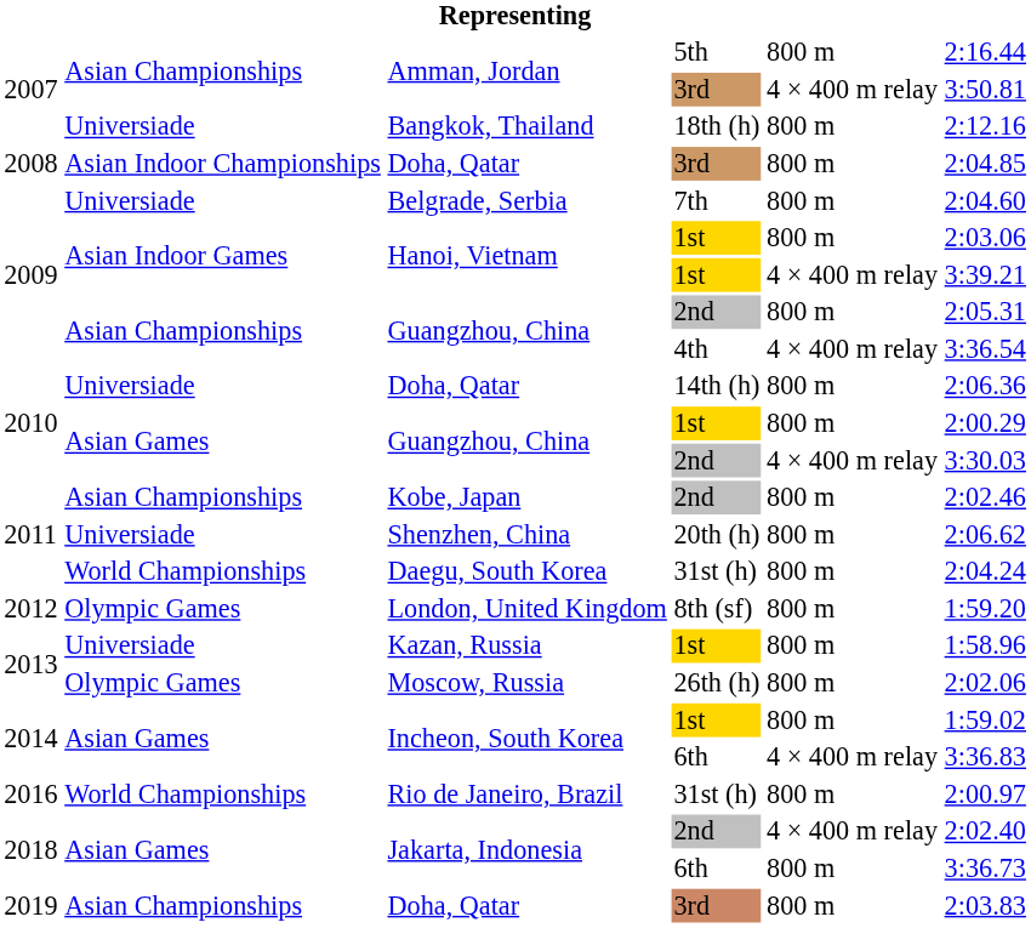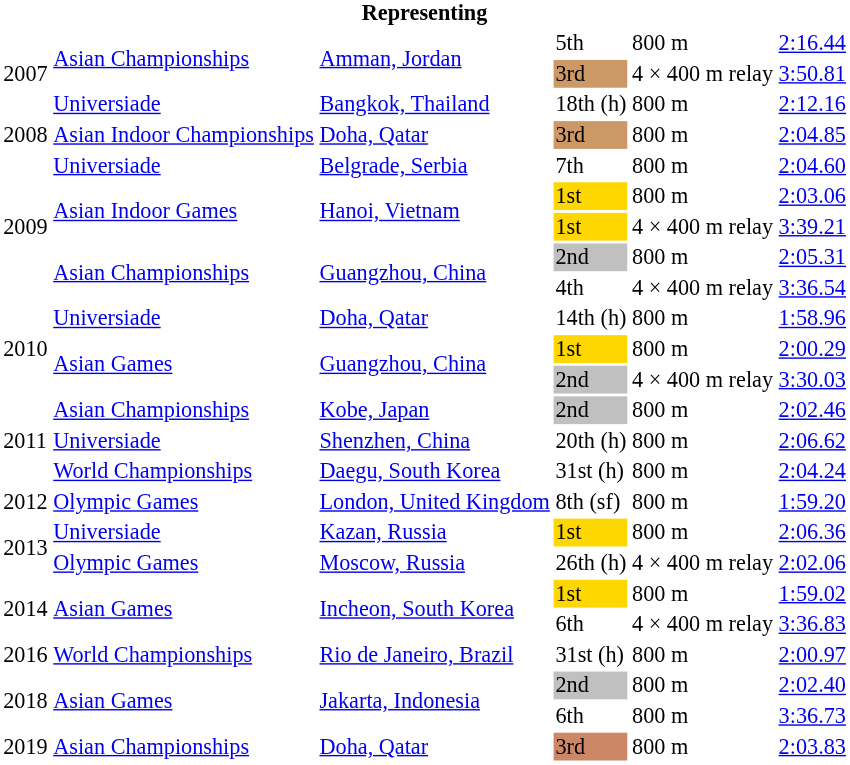 <table>
 <tr>
 <th colspan="6">Representing </th>
 </tr>
 <tr>
 <td rowspan=3>2007</td>
 <td rowspan=2><a href='#'>Asian Championships</a></td>
 <td rowspan=2><a href='#'>Amman, Jordan</a></td>
 <td>5th</td>
 <td>800 m</td>
 <td><a href='#'>2:16.44</a></td>
 </tr>
 <tr>
 <td bgcolor=cc9966>3rd</td>
 <td>4 × 400 m relay</td>
 <td><a href='#'>3:50.81</a></td>
 </tr>
 <tr>
 <td><a href='#'>Universiade</a></td>
 <td><a href='#'>Bangkok, Thailand</a></td>
 <td>18th (h)</td>
 <td>800 m</td>
 <td><a href='#'>2:12.16</a></td>
 </tr>
 <tr>
 <td>2008</td>
 <td><a href='#'>Asian Indoor Championships</a></td>
 <td><a href='#'>Doha, Qatar</a></td>
 <td bgcolor=cc9966>3rd</td>
 <td>800 m</td>
 <td><a href='#'>2:04.85</a></td>
 </tr>
 <tr>
 <td rowspan=5>2009</td>
 <td><a href='#'>Universiade</a></td>
 <td><a href='#'>Belgrade, Serbia</a></td>
 <td>7th</td>
 <td>800 m</td>
 <td><a href='#'>2:04.60</a></td>
 </tr>
 <tr>
 <td rowspan=2><a href='#'>Asian Indoor Games</a></td>
 <td rowspan=2><a href='#'>Hanoi, Vietnam</a></td>
 <td bgcolor=gold>1st</td>
 <td>800 m</td>
 <td><a href='#'>2:03.06</a></td>
 </tr>
 <tr>
 <td bgcolor=gold>1st</td>
 <td>4 × 400 m relay</td>
 <td><a href='#'>3:39.21</a></td>
 </tr>
 <tr>
 <td rowspan=2><a href='#'>Asian Championships</a></td>
 <td rowspan=2><a href='#'>Guangzhou, China</a></td>
 <td bgcolor=silver>2nd</td>
 <td>800 m</td>
 <td><a href='#'>2:05.31</a></td>
 </tr>
 <tr>
 <td>4th</td>
 <td>4 × 400 m relay</td>
 <td><a href='#'>3:36.54</a></td>
 </tr>
 <tr>
 <td rowspan=3>2010</td>
 <td><a href='#'>Universiade</a></td>
 <td><a href='#'>Doha, Qatar</a></td>
 <td>14th (h)</td>
 <td>800 m</td>
-<td><a href='#'>2:06.36</a></td>
+<td><a href='#'>1:58.96</a></td>
 </tr>
 <tr>
 <td rowspan=2><a href='#'>Asian Games</a></td>
 <td rowspan=2><a href='#'>Guangzhou, China</a></td>
 <td bgcolor=gold>1st</td>
 <td>800 m</td>
 <td><a href='#'>2:00.29</a></td>
 </tr>
 <tr>
 <td bgcolor=silver>2nd</td>
 <td>4 × 400 m relay</td>
 <td><a href='#'>3:30.03</a></td>
 </tr>
 <tr>
 <td rowspan=3>2011</td>
 <td><a href='#'>Asian Championships</a></td>
 <td><a href='#'>Kobe, Japan</a></td>
 <td bgcolor=silver>2nd</td>
 <td>800 m</td>
 <td><a href='#'>2:02.46</a></td>
 </tr>
 <tr>
 <td><a href='#'>Universiade</a></td>
 <td><a href='#'>Shenzhen, China</a></td>
 <td>20th (h)</td>
 <td>800 m</td>
 <td><a href='#'>2:06.62</a></td>
 </tr>
 <tr>
 <td><a href='#'>World Championships</a></td>
 <td><a href='#'>Daegu, South Korea</a></td>
 <td>31st (h)</td>
 <td>800 m</td>
 <td><a href='#'>2:04.24</a></td>
 </tr>
 <tr>
 <td>2012</td>
 <td><a href='#'>Olympic Games</a></td>
 <td><a href='#'>London, United Kingdom</a></td>
 <td>8th (sf)</td>
 <td>800 m</td>
 <td><a href='#'>1:59.20</a></td>
 </tr>
 <tr>
 <td rowspan=2>2013</td>
 <td><a href='#'>Universiade</a></td>
 <td><a href='#'>Kazan, Russia</a></td>
 <td bgcolor=gold>1st</td>
 <td>800 m</td>
-<td><a href='#'>1:58.96</a></td>
+<td><a href='#'>2:06.36</a></td>
 </tr>
 <tr>
 <td><a href='#'>Olympic Games</a></td>
 <td><a href='#'>Moscow, Russia</a></td>
 <td>26th (h)</td>
-<td>800 m</td>
+<td>4 × 400 m relay</td>
 <td><a href='#'>2:02.06</a></td>
 </tr>
 <tr>
 <td rowspan=2>2014</td>
 <td rowspan=2><a href='#'>Asian Games</a></td>
 <td rowspan=2><a href='#'>Incheon, South Korea</a></td>
 <td bgcolor=gold>1st</td>
 <td>800 m</td>
 <td><a href='#'>1:59.02</a></td>
 </tr>
 <tr>
 <td>6th</td>
 <td>4 × 400 m relay</td>
 <td><a href='#'>3:36.83</a></td>
 </tr>
 <tr>
 <td>2016</td>
 <td><a href='#'>World Championships</a></td>
 <td><a href='#'>Rio de Janeiro, Brazil</a></td>
 <td>31st (h)</td>
 <td>800 m</td>
 <td><a href='#'>2:00.97</a></td>
 </tr>
 <tr>
 <td rowspan=2>2018</td>
 <td rowspan=2><a href='#'>Asian Games</a></td>
 <td rowspan=2><a href='#'>Jakarta, Indonesia</a></td>
 <td bgcolor=silver>2nd</td>
-<td>4 × 400 m relay</td>
+<td>800 m</td>
 <td><a href='#'>2:02.40</a></td>
 </tr>
 <tr>
 <td>6th</td>
 <td>800 m</td>
 <td><a href='#'>3:36.73</a></td>
 </tr>
 <tr>
 <td>2019</td>
 <td><a href='#'>Asian Championships</a></td>
 <td><a href='#'>Doha, Qatar</a></td>
 <td bgcolor=cc8866>3rd</td>
 <td>800 m</td>
 <td><a href='#'>2:03.83</a></td>
 </tr>
 </table>
